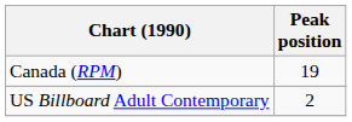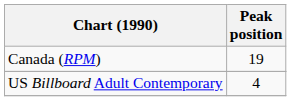 <table class="wikitable">
 <tr>
 <th align="left">Chart (1990)</th>
 <th align="left">Peak<br>position</th>
 </tr>
 <tr>
 <td>Canada (<a href='#'><em>RPM</em></a>)</td>
 <td align="center">19</td>
 </tr>
 <tr>
 </tr>
 <tr>
 <td>US <em>Billboard</em> <a href='#'>Adult Contemporary</a></td>
-<td align="center">2</td>
+<td align="center">4</td>
 </tr>
 <tr>
 </tr>
 </table>
